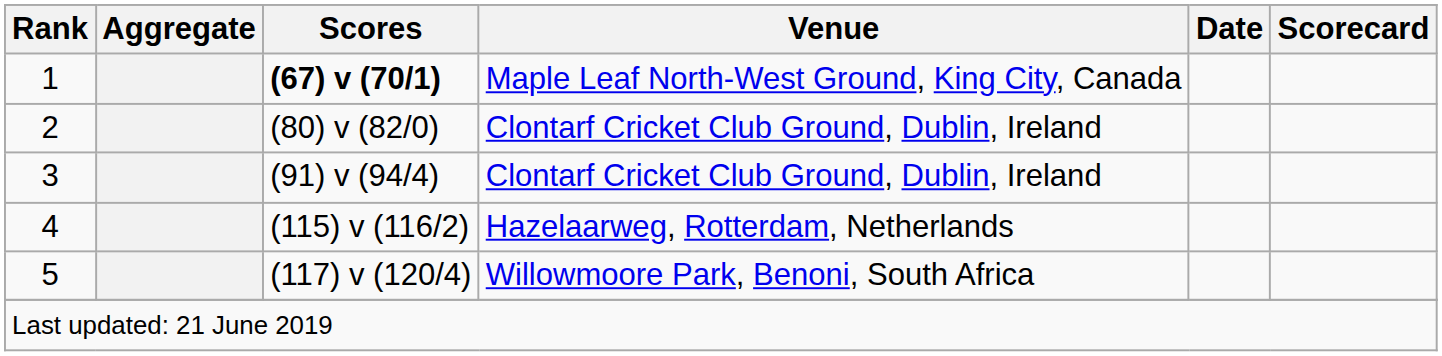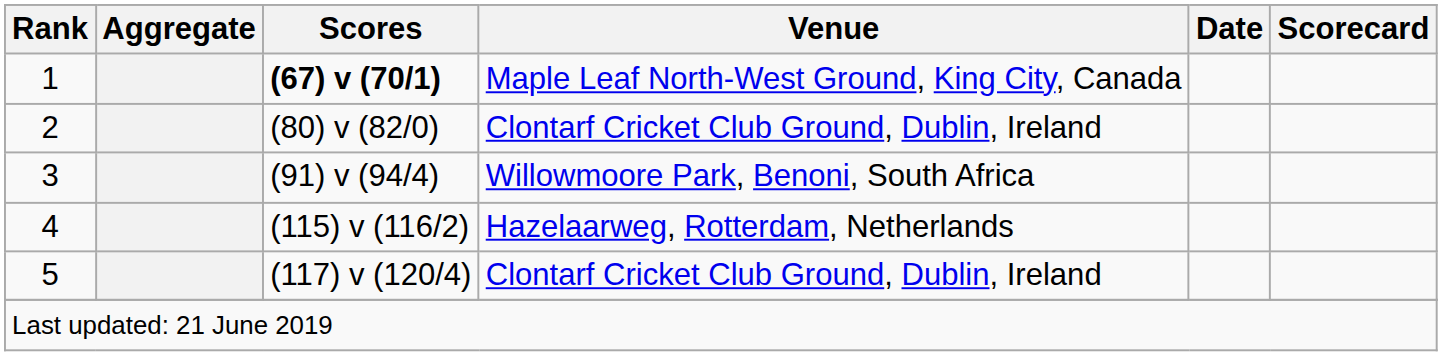 <table class="wikitable plainrowheaders sortable">
 <tr>
 <th scope=col>Rank</th>
 <th scope=col>Aggregate</th>
 <th scope=col>Scores</th>
 <th scope=col>Venue</th>
 <th scope=col>Date</th>
 <th scope=col>Scorecard</th>
 </tr>
 <tr>
 <td align=center>1</td>
 <th scope=row style=text-align:center;></th>
 <td><strong> (67) v  (70/1)</strong></td>
 <td><a href='#'>Maple Leaf North-West Ground</a>, <a href='#'>King City</a>, Canada</td>
 <td></td>
 <td></td>
 </tr>
 <tr>
 <td align=center>2</td>
 <th scope=row style=text-align:center;></th>
 <td> (80) v  (82/0)</td>
 <td><a href='#'>Clontarf Cricket Club Ground</a>, <a href='#'>Dublin</a>, Ireland</td>
 <td></td>
 <td></td>
 </tr>
 <tr>
 <td align=center>3</td>
 <th scope=row style=text-align:center;></th>
 <td> (91) v  (94/4)</td>
-<td><a href='#'>Clontarf Cricket Club Ground</a>, <a href='#'>Dublin</a>, Ireland</td>
+<td><a href='#'>Willowmoore Park</a>, <a href='#'>Benoni</a>, South Africa</td>
 <td></td>
 <td></td>
 </tr>
 <tr>
 <td align=center>4</td>
 <th scope=row style=text-align:center;></th>
 <td> (115) v  (116/2)</td>
 <td><a href='#'>Hazelaarweg</a>, <a href='#'>Rotterdam</a>, Netherlands</td>
 <td></td>
 <td></td>
 </tr>
 <tr>
 <td align=center>5</td>
 <th scope=row style=text-align:center;></th>
 <td> (117) v  (120/4)</td>
-<td><a href='#'>Willowmoore Park</a>, <a href='#'>Benoni</a>, South Africa</td>
+<td><a href='#'>Clontarf Cricket Club Ground</a>, <a href='#'>Dublin</a>, Ireland</td>
 <td></td>
 <td></td>
 </tr>
 <tr>
 </tr>
 <tr class=sortbottom>
 <td colspan=6><small>Last updated: 21 June 2019</small></td>
 </tr>
 </table>
